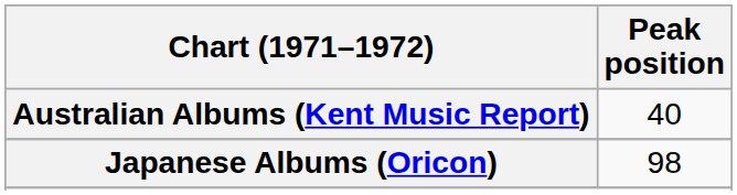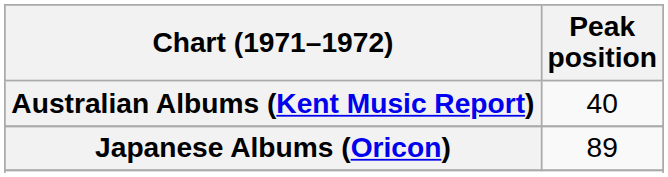 <table class="wikitable sortable plainrowheaders">
 <tr>
 <th>Chart (1971–1972)</th>
 <th>Peak<br>position</th>
 </tr>
 <tr>
 <th scope="row">Australian Albums (<a href='#'>Kent Music Report</a>)</th>
 <td align="center">40</td>
 </tr>
 <tr>
 </tr>
 <tr>
 <th scope="row">Japanese Albums (<a href='#'>Oricon</a>)</th>
-<td align="center">98</td>
+<td align="center">89</td>
 </tr>
 <tr>
 </tr>
 <tr>
 </tr>
 </table>
